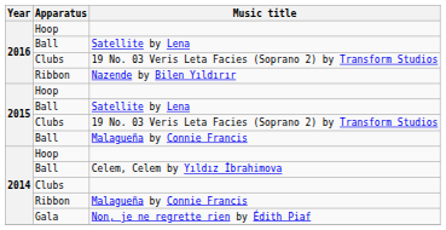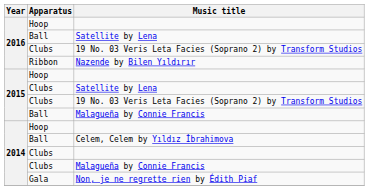 <table class="wikitable plainrowheaders">
 <tr>
 <th scope=col>Year</th>
 <th scope=col>Apparatus</th>
 <th scope=col>Music title</th>
 </tr>
 <tr>
 <th scope=row rowspan=4>2016</th>
 <td>Hoop</td>
 <td></td>
 </tr>
 <tr>
 <td>Ball</td>
 <td><a href='#'>Satellite</a> by <a href='#'>Lena</a></td>
 </tr>
 <tr>
 <td>Clubs</td>
 <td>19 No. 03 Veris Leta Facies (Soprano 2) by <a href='#'>Transform Studios</a></td>
 </tr>
 <tr>
 <td>Ribbon</td>
 <td><a href='#'>Nazende</a> by <a href='#'>Bilen Yıldırır</a></td>
 </tr>
 <tr>
 <th scope=row rowspan=4>2015</th>
 <td>Hoop</td>
 <td></td>
 </tr>
 <tr>
-<td>Ball</td>
+<td>Clubs</td>
 <td><a href='#'>Satellite</a> by <a href='#'>Lena</a></td>
 </tr>
 <tr>
 <td>Clubs</td>
 <td>19 No. 03 Veris Leta Facies (Soprano 2) by <a href='#'>Transform Studios</a></td>
 </tr>
 <tr>
 <td>Ball</td>
 <td><a href='#'>Malagueña</a> by <a href='#'>Connie Francis</a></td>
 </tr>
 <tr>
 <th scope=row rowspan=5>2014</th>
 <td>Hoop</td>
 <td></td>
 </tr>
 <tr>
 <td>Ball</td>
 <td>Celem, Celem by <a href='#'>Yıldız İbrahimova</a></td>
 </tr>
 <tr>
 <td>Clubs</td>
 <td></td>
 </tr>
 <tr>
-<td>Ribbon</td>
+<td>Clubs</td>
 <td><a href='#'>Malagueña</a> by <a href='#'>Connie Francis</a></td>
 </tr>
 <tr>
 <td>Gala</td>
 <td><a href='#'>Non, je ne regrette rien</a> by <a href='#'>Édith Piaf</a></td>
 </tr>
 <tr>
 </tr>
 </table>
